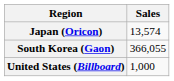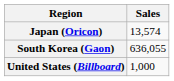 <table class="wikitable plainrowheaders">
 <tr>
 <th>Region</th>
 <th>Sales</th>
 </tr>
 <tr>
 <th scope="row">Japan (<a href='#'>Oricon</a>)</th>
 <td>13,574</td>
 </tr>
 <tr>
 <th scope="row">South Korea (<a href='#'>Gaon</a>)</th>
-<td>366,055</td>
+<td>636,055</td>
 </tr>
 <tr>
 <th scope="row">United States (<em><a href='#'>Billboard</a></em>)</th>
 <td>1,000</td>
 </tr>
 </table>
